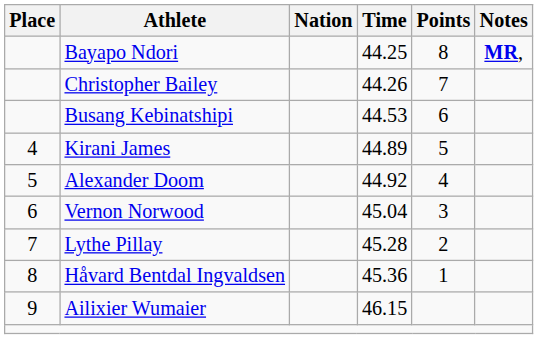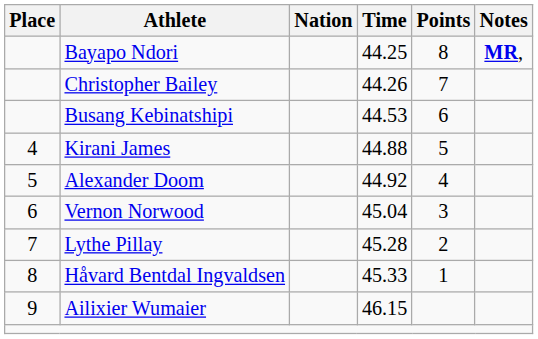 <table class="wikitable mw-datatable sortable" style="text-align:center;">
 <tr>
 <th scope="col">Place</th>
 <th scope="col">Athlete</th>
 <th scope="col">Nation</th>
 <th scope="col">Time</th>
 <th scope="col">Points</th>
 <th scope="col">Notes</th>
 </tr>
 <tr>
 <td></td>
 <td align="left"><a href='#'>Bayapo Ndori</a></td>
 <td align="left"></td>
 <td>44.25</td>
 <td>8</td>
 <td><strong><a href='#'>MR</a></strong>, </td>
 </tr>
 <tr>
 <td></td>
 <td align="left"><a href='#'>Christopher Bailey</a></td>
 <td align="left"></td>
 <td>44.26</td>
 <td>7</td>
 <td></td>
 </tr>
 <tr>
 <td></td>
 <td align="left"><a href='#'>Busang Kebinatshipi</a></td>
 <td align="left"></td>
 <td>44.53</td>
 <td>6</td>
 <td></td>
 </tr>
 <tr>
 <td>4</td>
 <td align="left"><a href='#'>Kirani James</a></td>
 <td align="left"></td>
-<td>44.89</td>
+<td>44.88</td>
 <td>5</td>
 <td></td>
 </tr>
 <tr>
 <td>5</td>
 <td align="left"><a href='#'>Alexander Doom</a></td>
 <td align="left"></td>
 <td>44.92</td>
 <td>4</td>
 <td></td>
 </tr>
 <tr>
 <td>6</td>
 <td align="left"><a href='#'>Vernon Norwood</a></td>
 <td align="left"></td>
 <td>45.04</td>
 <td>3</td>
 <td></td>
 </tr>
 <tr>
 <td>7</td>
 <td align="left"><a href='#'>Lythe Pillay</a></td>
 <td align="left"></td>
 <td>45.28</td>
 <td>2</td>
 <td></td>
 </tr>
 <tr>
 <td>8</td>
 <td align="left"><a href='#'>Håvard Bentdal Ingvaldsen</a></td>
 <td align="left"></td>
-<td>45.36</td>
+<td>45.33</td>
 <td>1</td>
 <td></td>
 </tr>
 <tr>
 <td>9</td>
 <td align="left"><a href='#'>Ailixier Wumaier</a></td>
 <td align="left"></td>
 <td>46.15</td>
 <td></td>
 <td></td>
 </tr>
 <tr class="sortbottom">
 <td colspan="6"></td>
 </tr>
 </table>
